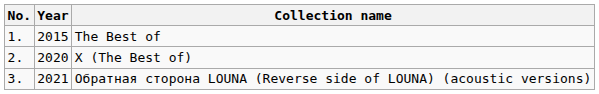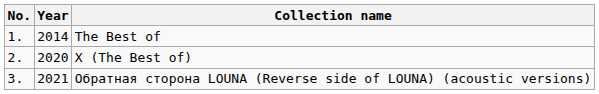 <table class="wikitable">
 <tr>
 <th>No.</th>
 <th>Year</th>
 <th>Collection name</th>
 </tr>
 <tr>
 <td>1.</td>
-<td>2015</td>
+<td>2014</td>
 <td>The Best of</td>
 </tr>
 <tr>
 <td>2.</td>
 <td>2020</td>
 <td>X (The Best of)</td>
 </tr>
 <tr>
 <td>3.</td>
 <td>2021</td>
 <td><span>Обратная сторона LOUNA</span> (Reverse side of LOUNA) (acoustic versions)</td>
 </tr>
 </table>
